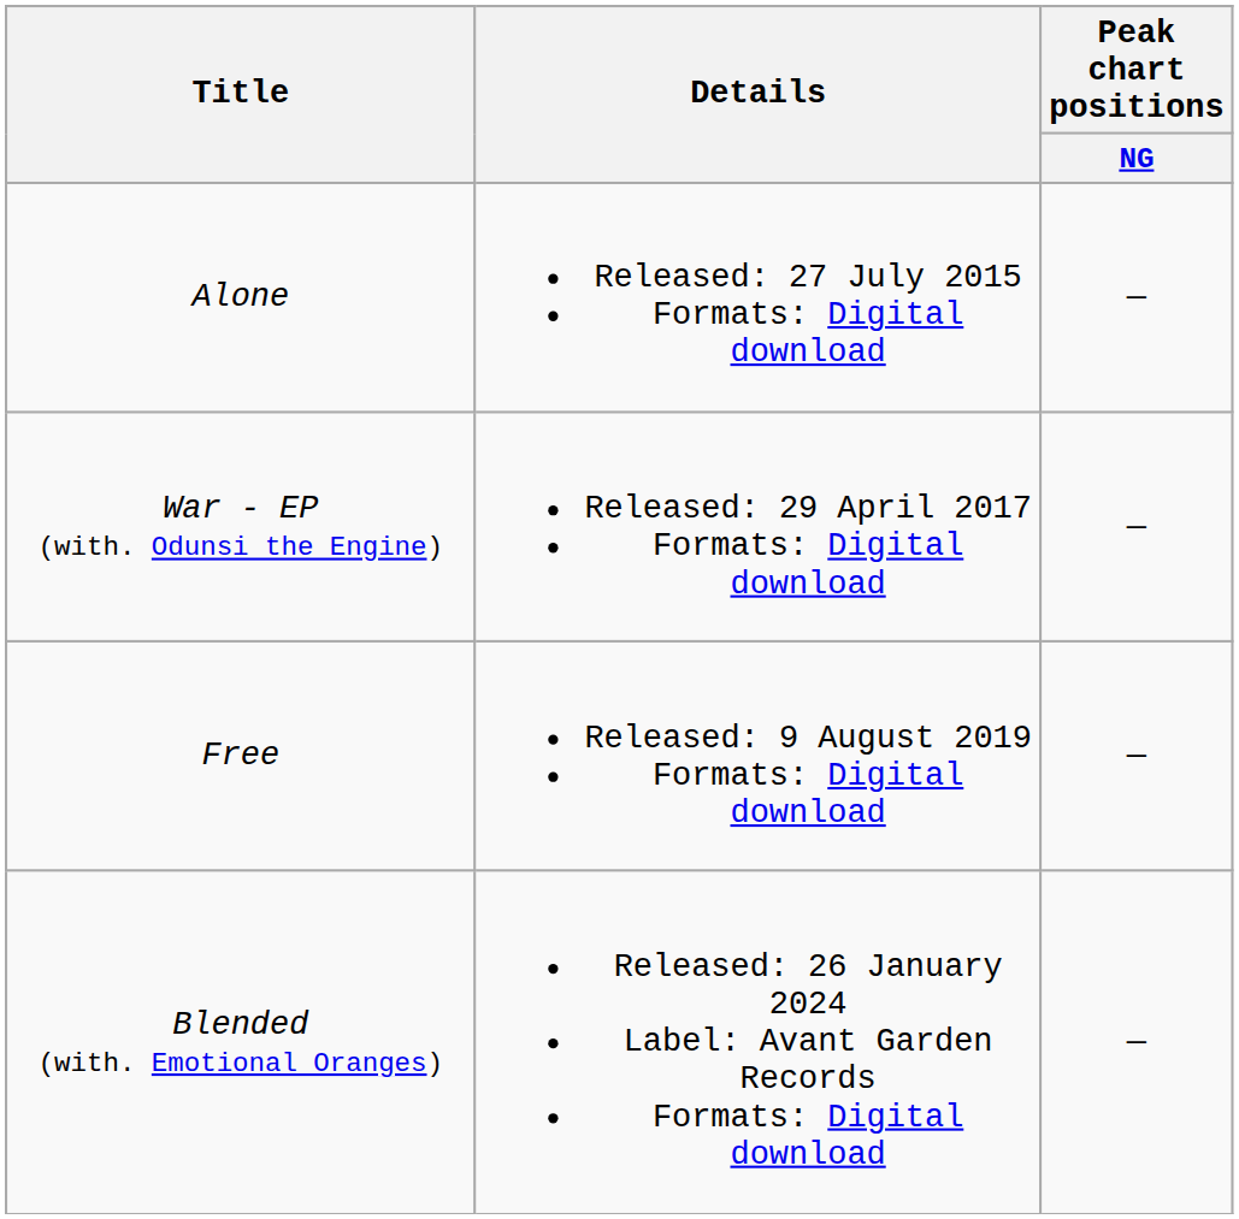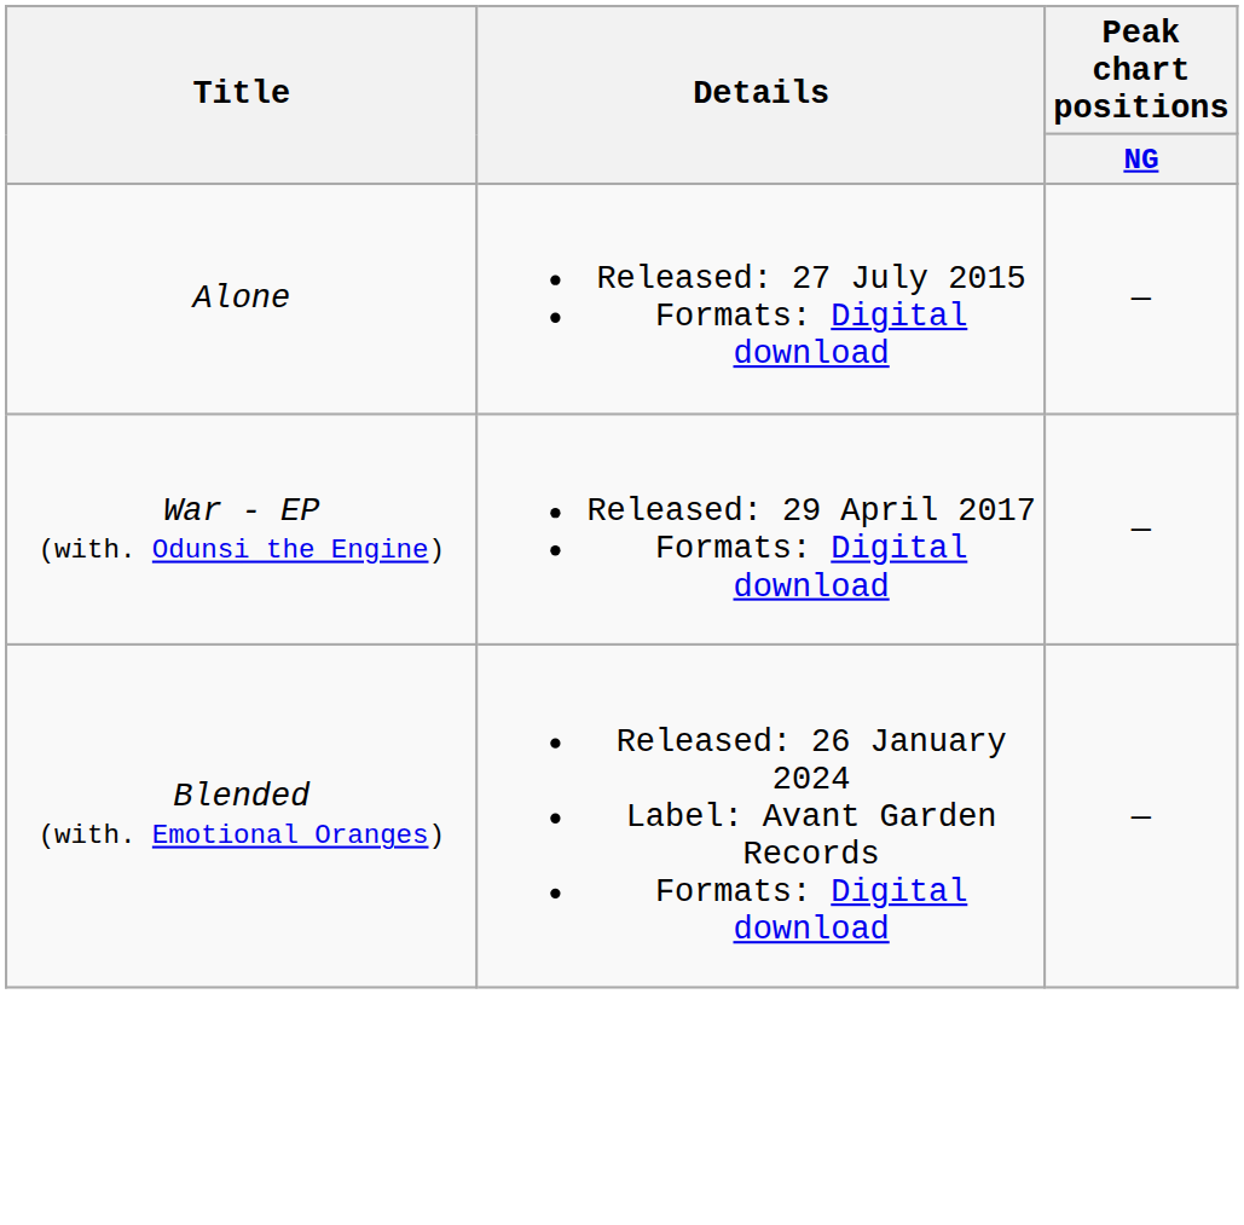 <table class="wikitable plainrowheaders" style="text-align:center;">
 <tr>
 <th scope="col" rowspan="2" style="width:14em;">Title</th>
 <th scope="col" rowspan="2" style="width:17em;">Details</th>
 <th scope="col" colspan="1">Peak chart positions</th>
 </tr>
 <tr>
 <th scope="col" style="width:2.8em;font-size:90%;"><a href='#'>NG</a><br></th>
 </tr>
 <tr>
 <td><em>Alone</em></td>
 <td><br><ul><li>Released: 27 July 2015</li><li>Formats: <a href='#'>Digital download</a></li></ul></td>
 <td>—</td>
 </tr>
 <tr>
 <td><em>War - EP</em><br><small>(with. <a href='#'>Odunsi the Engine</a>)</small></td>
 <td><br><ul><li>Released: 29 April 2017</li><li>Formats: <a href='#'>Digital download</a></li></ul></td>
 <td>—</td>
 </tr>
 <tr>
-<td><em>Free</em></td>
-<td><br><ul><li>Released: 9 August 2019</li><li>Formats: <a href='#'>Digital download</a></li></ul></td>
-<td>—</td>
-</tr>
-<tr>
 <td><em>Blended</em><br><small>(with. <a href='#'>Emotional Oranges</a>)</small></td>
 <td><br><ul><li>Released: 26 January 2024</li><li>Label: Avant Garden Records</li><li>Formats: <a href='#'>Digital download</a></li></ul></td>
 <td>—</td>
 </tr>
 </table>
